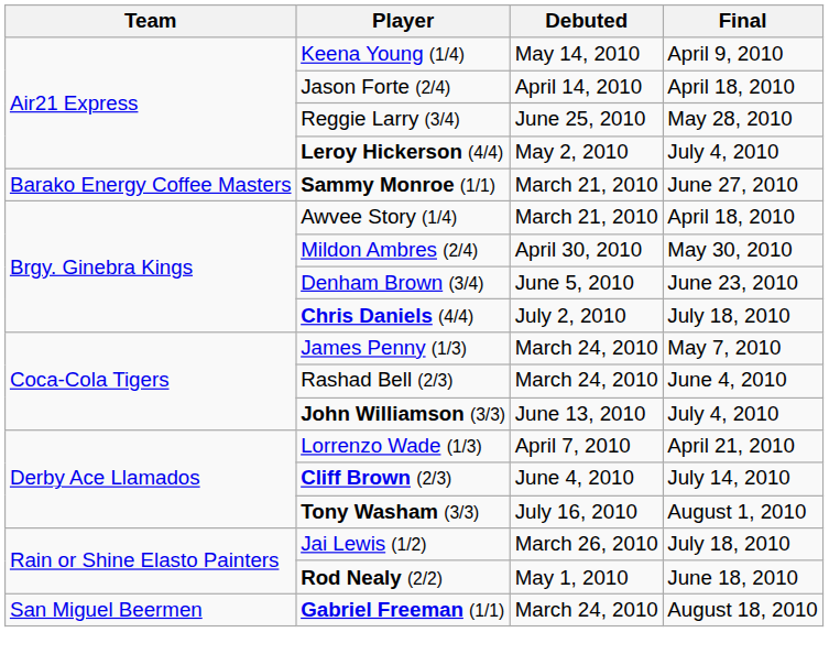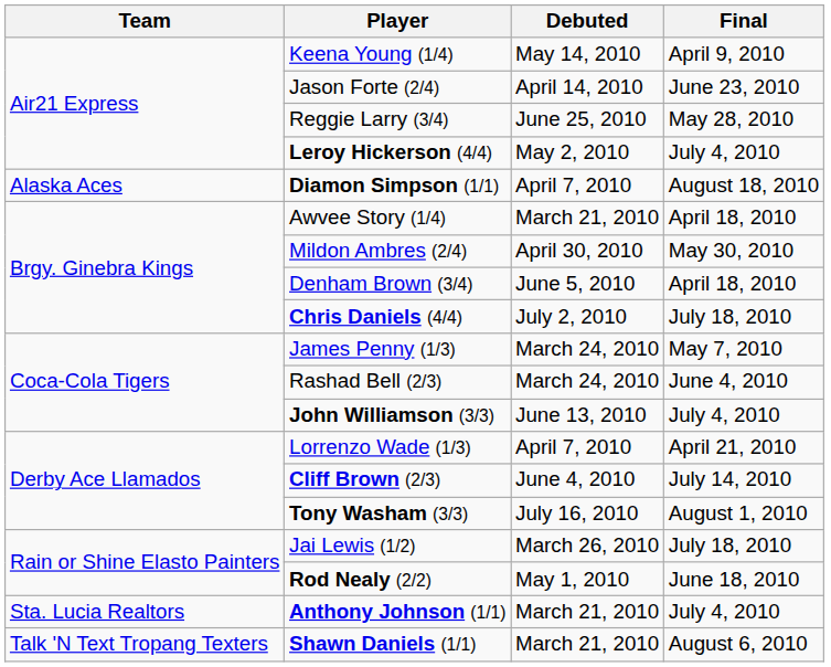 <table class=wikitable>
 <tr>
 <th>Team</th>
 <th>Player</th>
 <th>Debuted</th>
 <th>Final</th>
 </tr>
 <tr>
 <td rowspan=4><a href='#'>Air21 Express</a></td>
 <td><a href='#'>Keena Young</a> <small>(1/4)</small></td>
 <td>May 14, 2010</td>
 <td>April 9, 2010</td>
 </tr>
 <tr>
 <td>Jason Forte <small>(2/4)</small></td>
 <td>April 14, 2010</td>
-<td>April 18, 2010</td>
+<td>June 23, 2010</td>
 </tr>
 <tr>
 <td>Reggie Larry <small>(3/4)</small></td>
 <td>June 25, 2010</td>
 <td>May 28, 2010</td>
 </tr>
 <tr>
 <td><strong>Leroy Hickerson</strong> <small>(4/4)</small></td>
 <td>May 2, 2010</td>
 <td>July 4, 2010</td>
 </tr>
 <tr>
-<td><a href='#'>Barako Energy Coffee Masters</a></td>
-<td><strong>Sammy Monroe</strong> <small>(1/1)</small></td>
-<td>March 21, 2010</td>
-<td>June 27, 2010</td>
+<td><a href='#'>Alaska Aces</a></td>
+<td><strong>Diamon Simpson</strong> <small>(1/1)</small></td>
+<td>April 7, 2010</td>
+<td>August 18, 2010</td>
 </tr>
 <tr>
 <td rowspan=4><a href='#'>Brgy. Ginebra Kings</a></td>
 <td>Awvee Story <small>(1/4)</small></td>
 <td>March 21, 2010</td>
 <td>April 18, 2010</td>
 </tr>
 <tr>
 <td><a href='#'>Mildon Ambres</a> <small>(2/4)</small></td>
 <td>April 30, 2010</td>
 <td>May 30, 2010</td>
 </tr>
 <tr>
 <td><a href='#'>Denham Brown</a> <small>(3/4)</small></td>
 <td>June 5, 2010</td>
-<td>June 23, 2010</td>
+<td>April 18, 2010</td>
 </tr>
 <tr>
 <td><strong><a href='#'>Chris Daniels</a></strong> <small>(4/4)</small></td>
 <td>July 2, 2010</td>
 <td>July 18, 2010</td>
 </tr>
 <tr>
 <td rowspan=3><a href='#'>Coca-Cola Tigers</a></td>
 <td><a href='#'>James Penny</a> <small>(1/3)</small></td>
 <td>March 24, 2010</td>
 <td>May 7, 2010</td>
 </tr>
 <tr>
 <td>Rashad Bell <small>(2/3)</small></td>
 <td>March 24, 2010</td>
 <td>June 4, 2010</td>
 </tr>
 <tr>
 <td><strong>John Williamson</strong> <small>(3/3)</small></td>
 <td>June 13, 2010</td>
 <td>July 4, 2010</td>
 </tr>
 <tr>
 <td rowspan=3><a href='#'>Derby Ace Llamados</a></td>
 <td><a href='#'>Lorrenzo Wade</a> <small>(1/3)</small></td>
 <td>April 7, 2010</td>
 <td>April 21, 2010</td>
 </tr>
 <tr>
 <td><strong><a href='#'>Cliff Brown</a></strong> <small>(2/3)</small></td>
 <td>June 4, 2010</td>
 <td>July 14, 2010</td>
 </tr>
 <tr>
 <td><strong>Tony Washam</strong> <small>(3/3)</small></td>
 <td>July 16, 2010</td>
 <td>August 1, 2010</td>
 </tr>
 <tr>
 <td rowspan=2><a href='#'>Rain or Shine Elasto Painters</a></td>
 <td><a href='#'>Jai Lewis</a> <small>(1/2)</small></td>
 <td>March 26, 2010</td>
 <td>July 18, 2010</td>
 </tr>
 <tr>
 <td><strong>Rod Nealy</strong> <small>(2/2)</small></td>
 <td>May 1, 2010</td>
 <td>June 18, 2010</td>
 </tr>
 <tr>
-<td><a href='#'>San Miguel Beermen</a></td>
-<td><strong><a href='#'>Gabriel Freeman</a></strong> <small>(1/1)</small></td>
-<td>March 24, 2010</td>
-<td>August 18, 2010</td>
+<td><a href='#'>Sta. Lucia Realtors</a></td>
+<td><strong><a href='#'>Anthony Johnson</a></strong> <small>(1/1)</small></td>
+<td>March 21, 2010</td>
+<td>July 4, 2010</td>
+</tr>
+<tr>
+<td><a href='#'>Talk 'N Text Tropang Texters</a></td>
+<td><strong><a href='#'>Shawn Daniels</a></strong> <small>(1/1)</small></td>
+<td>March 21, 2010</td>
+<td>August 6, 2010</td>
 </tr>
 </table>
